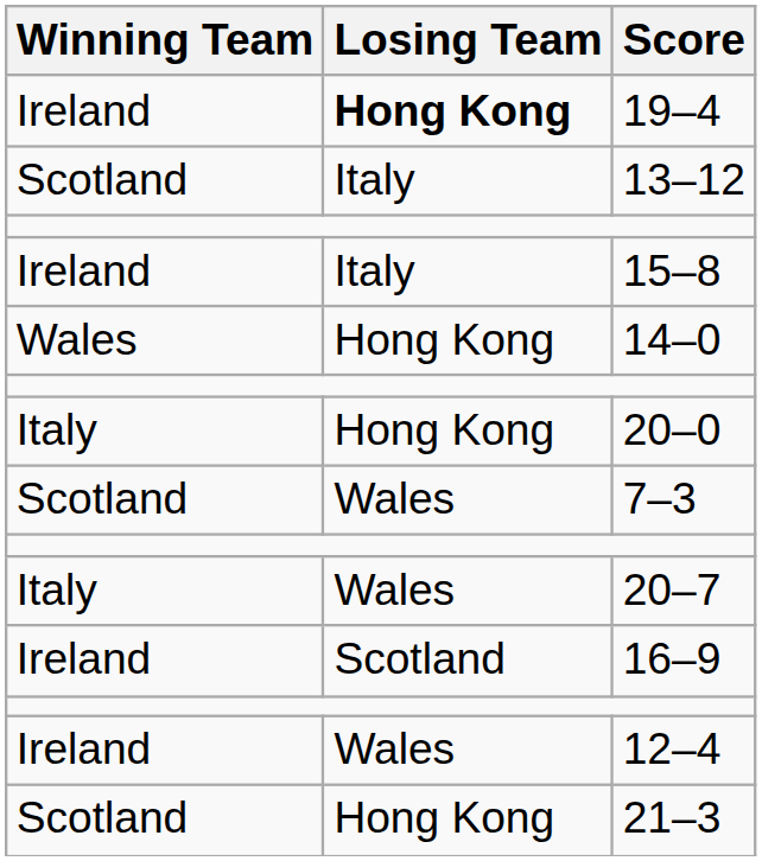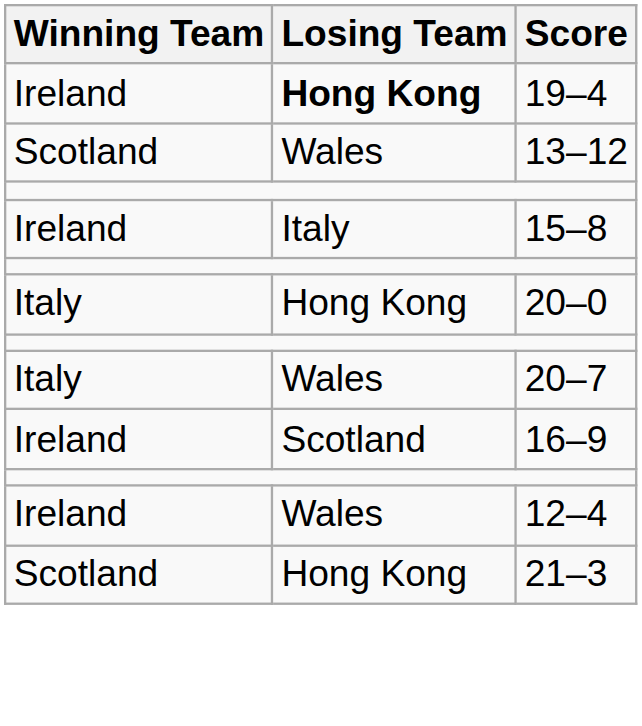 <table class="wikitable">
 <tr>
 <th>Winning Team</th>
 <th>Losing Team</th>
 <th>Score</th>
 </tr>
 <tr>
 <td>Ireland</td>
 <td><strong>Hong Kong</strong></td>
 <td>19–4</td>
 </tr>
 <tr>
 <td>Scotland</td>
-<td>Italy</td>
+<td>Wales</td>
 <td>13–12</td>
 </tr>
 <tr>
 <td colspan="3"></td>
 </tr>
 <tr>
 <td>Ireland</td>
 <td>Italy</td>
 <td>15–8</td>
 </tr>
 <tr>
-<td>Wales</td>
-<td>Hong Kong</td>
-<td>14–0</td>
-</tr>
-<tr>
 <td colspan="3"></td>
 </tr>
 <tr>
 <td>Italy</td>
 <td>Hong Kong</td>
 <td>20–0</td>
-</tr>
-<tr>
-<td>Scotland</td>
-<td>Wales</td>
-<td>7–3</td>
 </tr>
 <tr>
 <td colspan="3"></td>
 </tr>
 <tr>
 <td>Italy</td>
 <td>Wales</td>
 <td>20–7</td>
 </tr>
 <tr>
 <td>Ireland</td>
 <td>Scotland</td>
 <td>16–9</td>
 </tr>
 <tr>
 <td colspan="3"></td>
 </tr>
 <tr>
 <td>Ireland</td>
 <td>Wales</td>
 <td>12–4</td>
 </tr>
 <tr>
 <td>Scotland</td>
 <td>Hong Kong</td>
 <td>21–3</td>
 </tr>
 </table>
